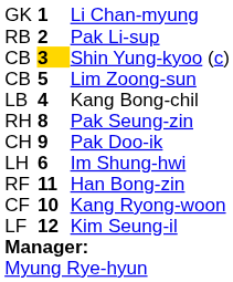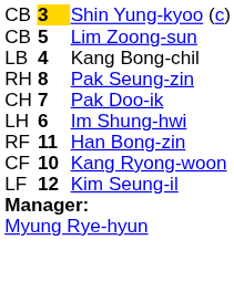 <table style="font-size: 90%" cellspacing="0" cellpadding="0" align=center>
 <tr>
 <th width="25"></th>
 <th width="25"></th>
-</tr>
-<tr>
-<td>GK</td>
-<td><strong>1</strong></td>
-<td><a href='#'>Li Chan-myung</a></td>
-</tr>
-<tr>
-<td>RB</td>
-<td><strong>2</strong></td>
-<td><a href='#'>Pak Li-sup</a></td>
 </tr>
 <tr>
 <td>CB</td>
 <td style="background: gold;"><strong>3</strong></td>
 <td><a href='#'>Shin Yung-kyoo</a> (<a href='#'>c</a>)</td>
 </tr>
 <tr>
 <td>CB</td>
 <td><strong>5</strong></td>
 <td><a href='#'>Lim Zoong-sun</a></td>
 </tr>
 <tr>
 <td>LB</td>
 <td><strong>4</strong></td>
 <td>Kang Bong-chil</td>
 </tr>
 <tr>
 <td>RH</td>
 <td><strong>8</strong></td>
 <td><a href='#'>Pak Seung-zin</a></td>
 </tr>
 <tr>
 <td>CH</td>
-<td><strong>9</strong></td>
+<td><strong>7</strong></td>
 <td><a href='#'>Pak Doo-ik</a></td>
 </tr>
 <tr>
 <td>LH</td>
 <td><strong>6</strong></td>
 <td><a href='#'>Im Shung-hwi</a></td>
 </tr>
 <tr>
 <td>RF</td>
 <td><strong>11</strong></td>
 <td><a href='#'>Han Bong-zin</a></td>
 </tr>
 <tr>
 <td>CF</td>
 <td><strong>10</strong></td>
 <td><a href='#'>Kang Ryong-woon</a></td>
 </tr>
 <tr>
 <td>LF</td>
 <td><strong>12</strong></td>
 <td><a href='#'>Kim Seung-il</a></td>
 </tr>
 <tr>
 <td colspan="3"><strong>Manager:</strong></td>
 </tr>
 <tr>
 <td colspan="3"><a href='#'>Myung Rye-hyun</a></td>
 </tr>
 </table>
